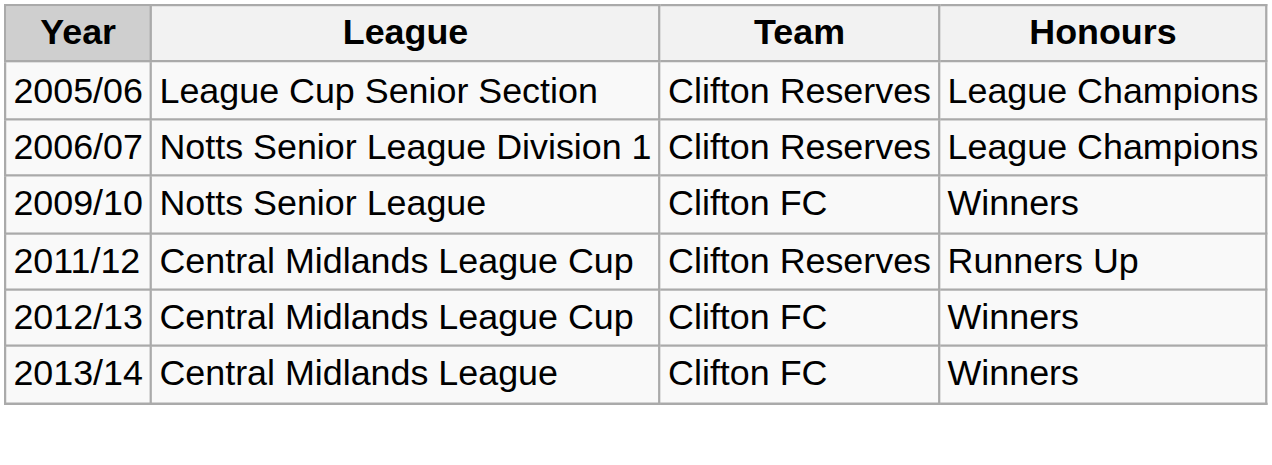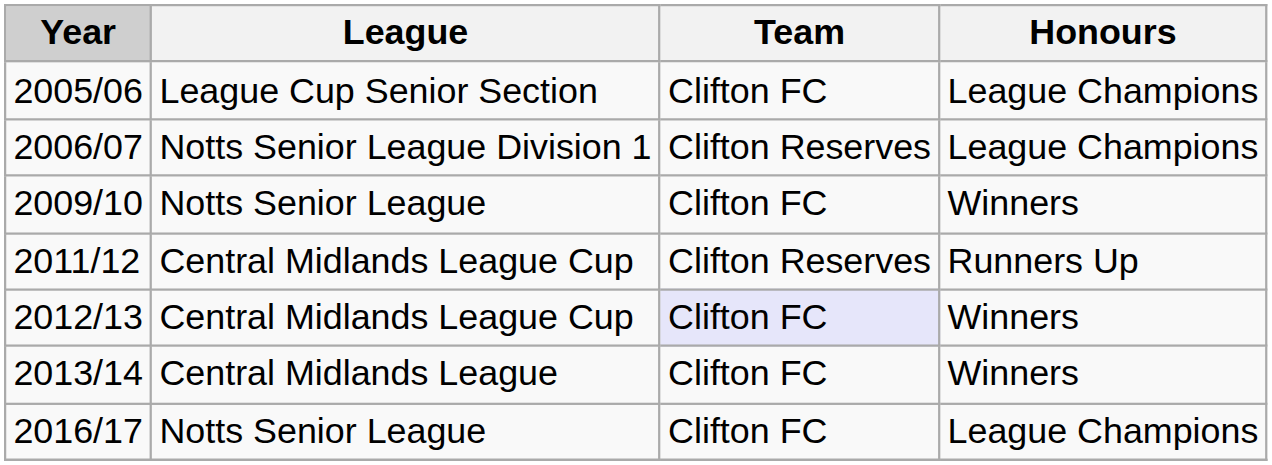 <table class="wikitable sortable">
 <tr>
 <th style="background-color:#cfcfcf;"  align="center">Year</th>
 <th>League</th>
 <th>Team</th>
 <th>Honours</th>
 </tr>
 <tr>
 <td>2005/06</td>
 <td>League Cup Senior Section</td>
-<td>Clifton Reserves</td>
+<td>Clifton FC</td>
 <td>League Champions</td>
 </tr>
 <tr>
 <td>2006/07</td>
 <td>Notts Senior League Division 1</td>
 <td>Clifton Reserves</td>
 <td>League Champions</td>
 </tr>
 <tr>
 <td>2009/10</td>
 <td>Notts Senior League</td>
 <td>Clifton FC</td>
 <td>Winners</td>
 </tr>
 <tr>
 <td>2011/12</td>
 <td>Central Midlands League Cup</td>
 <td>Clifton Reserves</td>
 <td>Runners Up</td>
 </tr>
 <tr>
 <td>2012/13</td>
 <td>Central Midlands League Cup</td>
-<td>Clifton FC</td>
+<td style="background: lavender;">Clifton FC</td>
 <td>Winners</td>
 </tr>
 <tr>
 <td>2013/14</td>
 <td>Central Midlands League</td>
 <td>Clifton FC</td>
 <td>Winners</td>
 </tr>
+<tr>
+<td>2016/17</td>
+<td>Notts Senior League</td>
+<td>Clifton FC</td>
+<td>League Champions</td>
+</tr>
 <tr class="sortbottom">
 </tr>
 </table>
